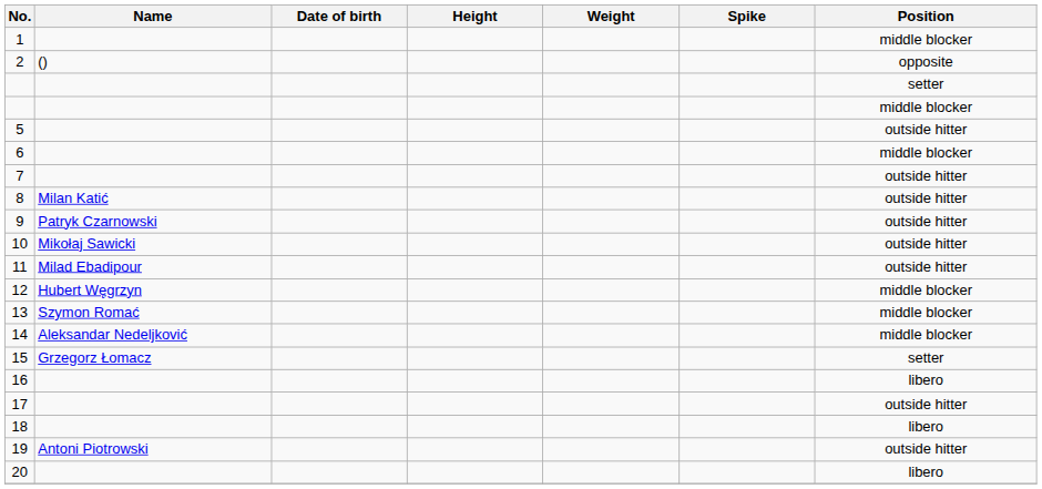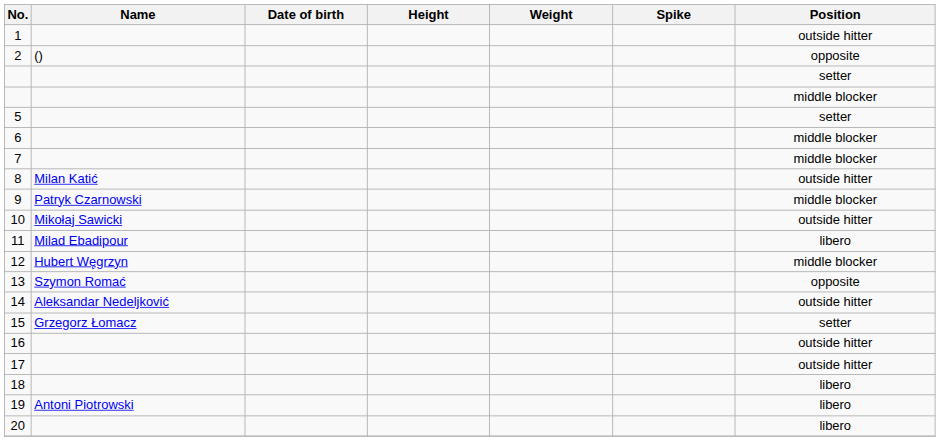 <table class="wikitable sortable" style="font-size:100%; text-align:center;">
 <tr>
 <th>No.</th>
 <th style="width:16em">Name</th>
 <th style="width:9em">Date of birth</th>
 <th style="width:9em">Height</th>
 <th style="width:9em">Weight</th>
 <th style="width:9em">Spike</th>
 <th style="width:15em">Position</th>
 </tr>
 <tr>
 <td>1</td>
 <td align=left> </td>
 <td align=right></td>
 <td></td>
 <td></td>
 <td></td>
-<td>middle blocker</td>
+<td>outside hitter</td>
 </tr>
 <tr>
 <td>2</td>
 <td align=left>  ()</td>
 <td align=right></td>
 <td></td>
 <td></td>
 <td></td>
 <td>opposite</td>
 </tr>
 <tr>
 <td></td>
 <td align=left> </td>
 <td align=right></td>
 <td></td>
 <td></td>
 <td></td>
 <td>setter</td>
 </tr>
 <tr>
 <td></td>
 <td align=left> </td>
 <td align=right></td>
 <td></td>
 <td></td>
 <td></td>
 <td>middle blocker</td>
 </tr>
 <tr>
 <td>5</td>
 <td align=left> </td>
 <td align=right></td>
 <td></td>
 <td></td>
 <td></td>
-<td>outside hitter</td>
+<td>setter</td>
 </tr>
 <tr>
 <td>6</td>
 <td align=left> </td>
 <td align=right></td>
 <td></td>
 <td></td>
 <td></td>
 <td>middle blocker</td>
 </tr>
 <tr>
 <td>7</td>
 <td align=left> </td>
 <td align=right></td>
 <td></td>
 <td></td>
 <td></td>
-<td>outside hitter</td>
+<td>middle blocker</td>
 </tr>
 <tr>
 <td>8</td>
 <td align=left> <a href='#'>Milan Katić</a></td>
 <td align=right></td>
 <td></td>
 <td></td>
 <td></td>
 <td>outside hitter</td>
 </tr>
 <tr>
 <td>9</td>
 <td align=left> <a href='#'>Patryk Czarnowski</a></td>
 <td align=right></td>
 <td></td>
 <td></td>
 <td></td>
-<td>outside hitter</td>
+<td>middle blocker</td>
 </tr>
 <tr>
 <td>10</td>
 <td align=left> <a href='#'>Mikołaj Sawicki</a></td>
 <td align=right></td>
 <td></td>
 <td></td>
 <td></td>
 <td>outside hitter</td>
 </tr>
 <tr>
 <td>11</td>
 <td align=left> <a href='#'>Milad Ebadipour</a></td>
 <td align=right></td>
 <td></td>
 <td></td>
 <td></td>
-<td>outside hitter</td>
+<td>libero</td>
 </tr>
 <tr>
 <td>12</td>
 <td align=left> <a href='#'>Hubert Węgrzyn</a></td>
 <td align=right></td>
 <td></td>
 <td></td>
 <td></td>
 <td>middle blocker</td>
 </tr>
 <tr>
 <td>13</td>
 <td align=left> <a href='#'>Szymon Romać</a></td>
 <td align=right></td>
 <td></td>
 <td></td>
 <td></td>
-<td>middle blocker</td>
+<td>opposite</td>
 </tr>
 <tr>
 <td>14</td>
 <td align=left> <a href='#'>Aleksandar Nedeljković</a></td>
 <td align=right></td>
 <td></td>
 <td></td>
 <td></td>
-<td>middle blocker</td>
+<td>outside hitter</td>
 </tr>
 <tr>
 <td>15</td>
 <td align=left> <a href='#'>Grzegorz Łomacz</a></td>
 <td align=right></td>
 <td></td>
 <td></td>
 <td></td>
 <td>setter</td>
 </tr>
 <tr>
 <td>16</td>
 <td align=left> </td>
 <td align=right></td>
 <td></td>
 <td></td>
 <td></td>
-<td>libero</td>
+<td>outside hitter</td>
 </tr>
 <tr>
 <td>17</td>
 <td align=left> </td>
 <td align=right></td>
 <td></td>
 <td></td>
 <td></td>
 <td>outside hitter</td>
 </tr>
 <tr>
 <td>18</td>
 <td align=left> </td>
 <td align=right></td>
 <td></td>
 <td></td>
 <td></td>
 <td>libero</td>
 </tr>
 <tr>
 <td>19</td>
 <td align=left> <a href='#'>Antoni Piotrowski</a></td>
 <td align=right></td>
 <td></td>
 <td></td>
 <td></td>
-<td>outside hitter</td>
+<td>libero</td>
 </tr>
 <tr>
 <td>20</td>
 <td align=left> </td>
 <td align=right></td>
 <td></td>
 <td></td>
 <td></td>
 <td>libero</td>
 </tr>
 <tr>
 </tr>
 </table>
